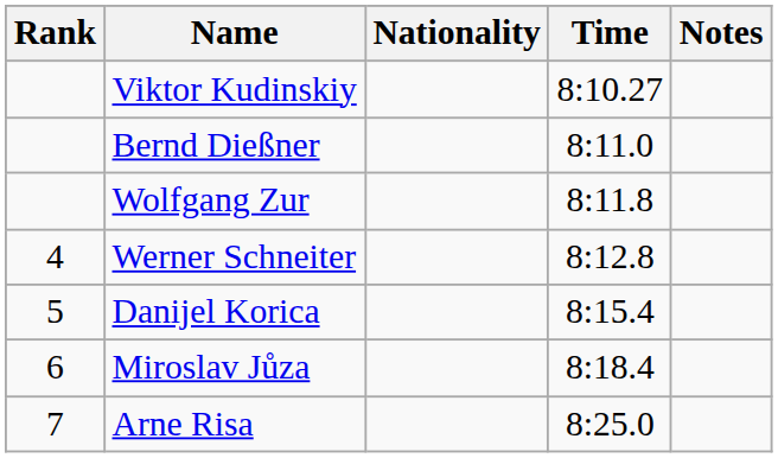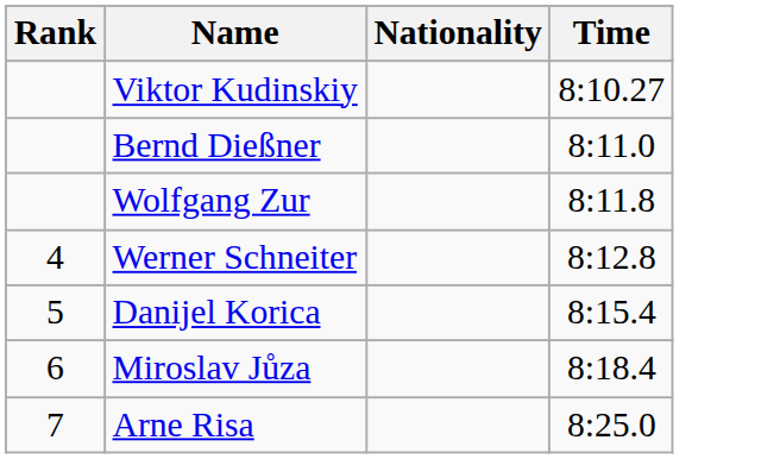 <table class="wikitable sortable" style="text-align:center">
 <tr>
 <th>Rank</th>
 <th>Name</th>
 <th>Nationality</th>
 <th>Time</th>
-<th>Notes</th>
 </tr>
 <tr>
 <td></td>
 <td align="left"><a href='#'>Viktor Kudinskiy</a></td>
 <td align=left></td>
 <td>8:10.27</td>
-<td></td>
 </tr>
 <tr>
 <td></td>
 <td align="left"><a href='#'>Bernd Dießner</a></td>
 <td align=left></td>
 <td>8:11.0</td>
-<td></td>
 </tr>
 <tr>
 <td></td>
 <td align="left"><a href='#'>Wolfgang Zur</a></td>
 <td align=left></td>
 <td>8:11.8</td>
-<td></td>
 </tr>
 <tr>
 <td>4</td>
 <td align="left"><a href='#'>Werner Schneiter</a></td>
 <td align=left></td>
 <td>8:12.8</td>
-<td></td>
 </tr>
 <tr>
 <td>5</td>
 <td align="left"><a href='#'>Danijel Korica</a></td>
 <td align=left></td>
 <td>8:15.4</td>
-<td></td>
 </tr>
 <tr>
 <td>6</td>
 <td align="left"><a href='#'>Miroslav Jůza</a></td>
 <td align=left></td>
 <td>8:18.4</td>
-<td></td>
 </tr>
 <tr>
 <td>7</td>
 <td align="left"><a href='#'>Arne Risa</a></td>
 <td align=left></td>
 <td>8:25.0</td>
-<td></td>
 </tr>
 </table>
